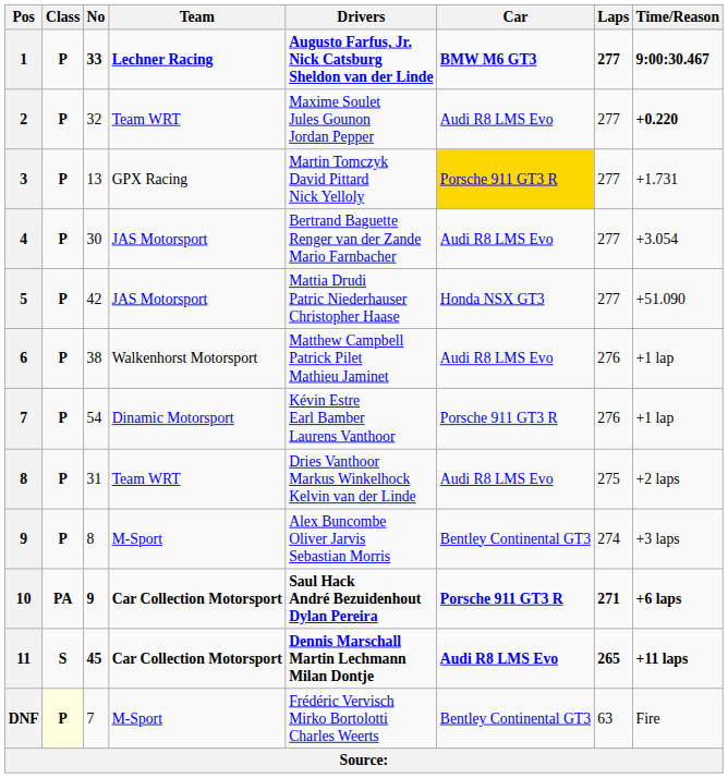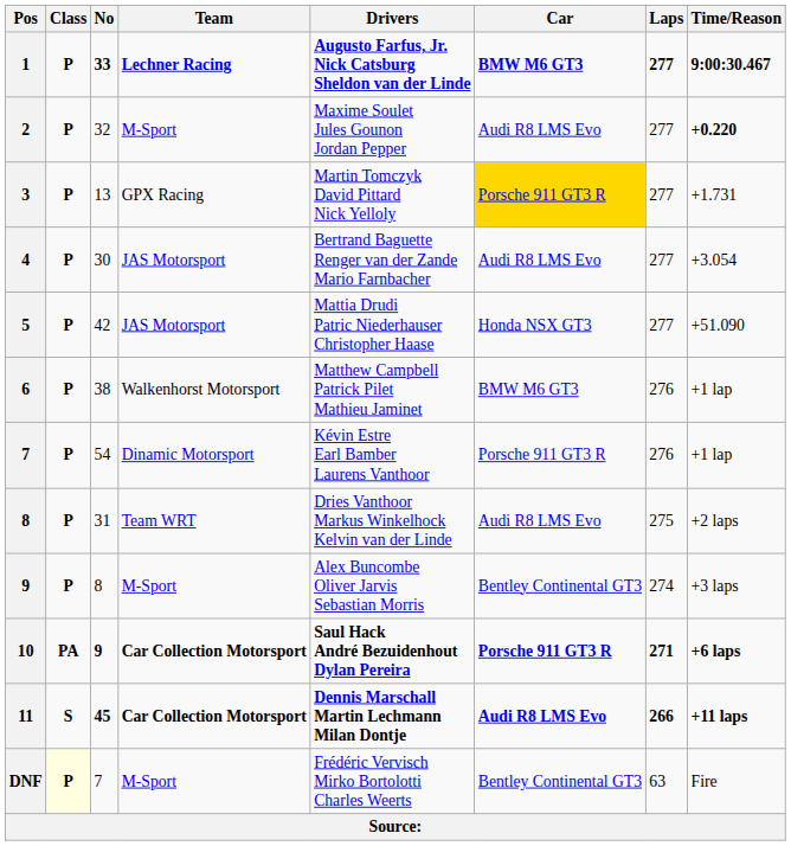 <table class="wikitable sortable" style="font-size: 95%;">
 <tr>
 <th rowspan=1>Pos</th>
 <th rowspan=1>Class</th>
 <th rowspan=1>No</th>
 <th rowspan=1>Team</th>
 <th rowspan=1>Drivers</th>
 <th rowspan=1>Car</th>
 <th rowspan=1>Laps</th>
 <th rowspan=q>Time/Reason</th>
 </tr>
 <tr>
 <th>1</th>
 <td align=center><strong><span>P</span></strong></td>
 <td><strong>33</strong></td>
 <td><strong> <a href='#'>Lechner Racing</a></strong></td>
 <td><strong> <a href='#'>Augusto Farfus, Jr.</a><br> <a href='#'>Nick Catsburg</a><br> <a href='#'>Sheldon van der Linde</a></strong></td>
 <td><strong><a href='#'>BMW M6 GT3</a></strong></td>
 <td><strong>277</strong></td>
 <td><strong>9:00:30.467</strong></td>
 </tr>
 <tr>
 <th>2</th>
 <td align=center><strong><span>P</span></strong></td>
 <td>32</td>
-<td> <a href='#'>Team WRT</a></td>
+<td> <a href='#'>M-Sport</a></td>
 <td> <a href='#'>Maxime Soulet</a><br> <a href='#'>Jules Gounon</a><br> <a href='#'>Jordan Pepper</a></td>
 <td><a href='#'>Audi R8 LMS Evo</a></td>
 <td>277</td>
 <td><strong>+0.220</strong></td>
 </tr>
 <tr>
 <th>3</th>
 <td align=center><strong><span>P</span></strong></td>
 <td>13</td>
 <td> GPX Racing</td>
 <td> <a href='#'>Martin Tomczyk</a><br> <a href='#'>David Pittard</a><br> <a href='#'>Nick Yelloly</a></td>
 <td style="background: gold;"><a href='#'>Porsche 911 GT3 R</a></td>
 <td>277</td>
 <td>+1.731</td>
 </tr>
 <tr>
 <th>4</th>
 <td align=center><strong><span>P</span></strong></td>
 <td>30</td>
 <td> <a href='#'>JAS Motorsport</a></td>
 <td> <a href='#'>Bertrand Baguette</a><br> <a href='#'>Renger van der Zande</a><br> <a href='#'>Mario Farnbacher</a></td>
 <td><a href='#'>Audi R8 LMS Evo</a></td>
 <td>277</td>
 <td>+3.054</td>
 </tr>
 <tr>
 <th>5</th>
 <td align=center><strong><span>P</span></strong></td>
 <td>42</td>
 <td> <a href='#'>JAS Motorsport</a></td>
 <td> <a href='#'>Mattia Drudi</a><br> <a href='#'>Patric Niederhauser</a><br> <a href='#'>Christopher Haase</a></td>
 <td><a href='#'>Honda NSX GT3</a></td>
 <td>277</td>
 <td>+51.090</td>
 </tr>
 <tr>
 <th>6</th>
 <td align=center><strong><span>P</span></strong></td>
 <td>38</td>
 <td> Walkenhorst Motorsport</td>
 <td> <a href='#'>Matthew Campbell</a><br> <a href='#'>Patrick Pilet</a><br> <a href='#'>Mathieu Jaminet</a></td>
-<td><a href='#'>Audi R8 LMS Evo</a></td>
+<td><a href='#'>BMW M6 GT3</a></td>
 <td>276</td>
 <td>+1 lap</td>
 </tr>
 <tr>
 <th>7</th>
 <td align=center><strong><span>P</span></strong></td>
 <td>54</td>
 <td> <a href='#'>Dinamic Motorsport</a></td>
 <td> <a href='#'>Kévin Estre</a><br> <a href='#'>Earl Bamber</a><br> <a href='#'>Laurens Vanthoor</a></td>
 <td><a href='#'>Porsche 911 GT3 R</a></td>
 <td>276</td>
 <td>+1 lap</td>
 </tr>
 <tr>
 <th>8</th>
 <td align=center><strong><span>P</span></strong></td>
 <td>31</td>
 <td> <a href='#'>Team WRT</a></td>
 <td> <a href='#'>Dries Vanthoor</a><br> <a href='#'>Markus Winkelhock</a><br> <a href='#'>Kelvin van der Linde</a></td>
 <td><a href='#'>Audi R8 LMS Evo</a></td>
 <td>275</td>
 <td>+2 laps</td>
 </tr>
 <tr>
 <th>9</th>
 <td align=center><strong><span>P</span></strong></td>
 <td>8</td>
 <td> <a href='#'>M-Sport</a></td>
 <td> <a href='#'>Alex Buncombe</a><br> <a href='#'>Oliver Jarvis</a><br> <a href='#'>Sebastian Morris</a></td>
 <td><a href='#'>Bentley Continental GT3</a></td>
 <td>274</td>
 <td>+3 laps</td>
 </tr>
 <tr>
 <th>10</th>
 <td align=center><strong><span>PA</span></strong></td>
 <td><strong>9</strong></td>
 <td><strong> Car Collection Motorsport</strong></td>
 <td><strong> Saul Hack<br> André Bezuidenhout<br> <a href='#'>Dylan Pereira</a></strong></td>
 <td><strong><a href='#'>Porsche 911 GT3 R</a></strong></td>
 <td><strong>271</strong></td>
 <td><strong>+6 laps</strong></td>
 </tr>
 <tr>
 <th>11</th>
 <td align=center><strong><span>S</span></strong></td>
 <td><strong>45</strong></td>
 <td><strong> Car Collection Motorsport</strong></td>
 <td><strong> <a href='#'>Dennis Marschall</a><br> Martin Lechmann<br> Milan Dontje</strong></td>
 <td><strong><a href='#'>Audi R8 LMS Evo</a></strong></td>
-<td><strong>265</strong></td>
+<td><strong>266</strong></td>
 <td><strong>+11 laps</strong></td>
 </tr>
 <tr>
 <th>DNF</th>
 <td align=center style="background: lightyellow;"><strong><span>P</span></strong></td>
 <td>7</td>
 <td> <a href='#'>M-Sport</a></td>
 <td> <a href='#'>Frédéric Vervisch</a><br> <a href='#'>Mirko Bortolotti</a><br> <a href='#'>Charles Weerts</a></td>
 <td><a href='#'>Bentley Continental GT3</a></td>
 <td>63</td>
 <td>Fire</td>
 </tr>
 <tr>
 <th colspan=8>Source:</th>
 </tr>
 </table>
